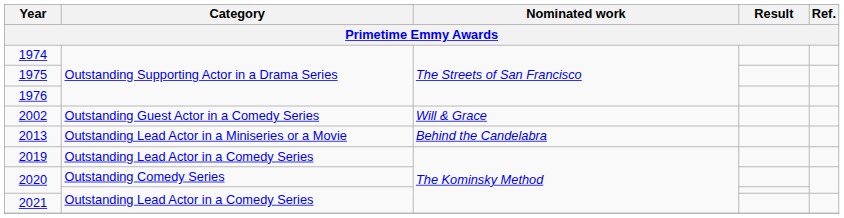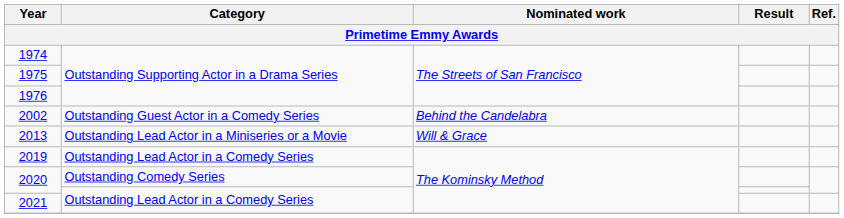 <table class=wikitable>
 <tr>
 <th scope="col" style="width:4em;">Year</th>
 <th scope="col" style="width:27em;">Category</th>
 <th scope="col" style="width:25em;">Nominated work</th>
 <th scope="col" style="width:5em;">Result</th>
 <th>Ref.</th>
 </tr>
 <tr>
 <th colspan=5><a href='#'>Primetime Emmy Awards</a></th>
 </tr>
 <tr>
 <td style="text-align:center;"><a href='#'>1974</a></td>
 <td rowspan="3"><a href='#'>Outstanding Supporting Actor in a Drama Series</a></td>
 <td rowspan="3"><em><a href='#'>The Streets of San Francisco</a></em></td>
 <td></td>
 <td style="text-align:center;"></td>
 </tr>
 <tr>
 <td style="text-align:center;"><a href='#'>1975</a></td>
 <td></td>
 <td style="text-align:center;"></td>
 </tr>
 <tr>
 <td style="text-align:center;"><a href='#'>1976</a></td>
 <td></td>
 <td style="text-align:center;"></td>
 </tr>
 <tr>
 <td style="text-align:center;"><a href='#'>2002</a></td>
 <td><a href='#'>Outstanding Guest Actor in a Comedy Series</a></td>
-<td><em><a href='#'>Will & Grace</a></em></td>
+<td><em><a href='#'>Behind the Candelabra</a></em></td>
 <td></td>
 <td style="text-align:center;"></td>
 </tr>
 <tr>
 <td style="text-align:center;"><a href='#'>2013</a></td>
 <td><a href='#'>Outstanding Lead Actor in a Miniseries or a Movie</a></td>
-<td><em><a href='#'>Behind the Candelabra</a></em></td>
+<td><em><a href='#'>Will & Grace</a></em></td>
 <td></td>
 <td style="text-align:center;"></td>
 </tr>
 <tr>
 <td style="text-align:center;"><a href='#'>2019</a></td>
 <td><a href='#'>Outstanding Lead Actor in a Comedy Series</a></td>
 <td rowspan="4"><em><a href='#'>The Kominsky Method</a></em></td>
 <td></td>
 <td style="text-align:center;"></td>
 </tr>
 <tr>
 <td style="text-align:center;", rowspan="2"><a href='#'>2020</a></td>
 <td><a href='#'>Outstanding Comedy Series</a></td>
 <td></td>
 <td style="text-align:center;", rowspan=2></td>
 </tr>
 <tr>
 <td rowspan="2"><a href='#'>Outstanding Lead Actor in a Comedy Series</a></td>
 <td></td>
 </tr>
 <tr>
 <td style="text-align:center;"><a href='#'>2021</a></td>
 <td></td>
 <td style="text-align:center;"></td>
 </tr>
 <tr>
 </tr>
 </table>
